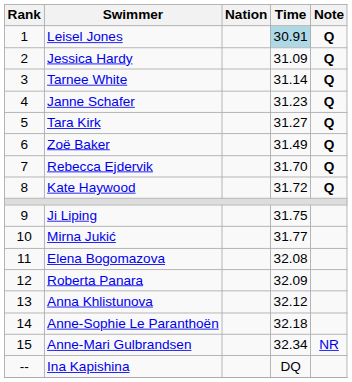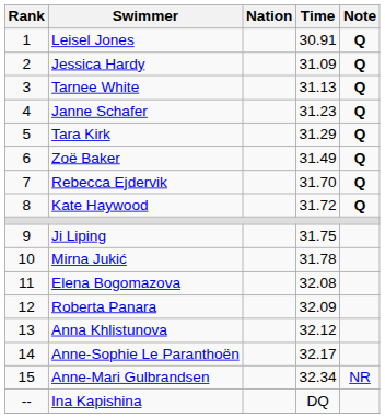 <table class="wikitable" style="text-align:center">
 <tr>
 <th>Rank</th>
 <th>Swimmer</th>
 <th>Nation</th>
 <th>Time</th>
 <th>Note</th>
 </tr>
 <tr>
 <td>1</td>
 <td align=left><a href='#'>Leisel Jones</a></td>
 <td align=left></td>
-<td style="background: lightblue;">30.91</td>
+<td>30.91</td>
 <td><strong>Q</strong></td>
 </tr>
 <tr>
 <td>2</td>
 <td align=left><a href='#'>Jessica Hardy</a></td>
 <td align=left></td>
 <td>31.09</td>
 <td><strong>Q</strong></td>
 </tr>
 <tr>
 <td>3</td>
 <td align=left><a href='#'>Tarnee White</a></td>
 <td align=left></td>
-<td>31.14</td>
+<td>31.13</td>
 <td><strong>Q</strong></td>
 </tr>
 <tr>
 <td>4</td>
 <td align=left><a href='#'>Janne Schafer</a></td>
 <td align=left></td>
 <td>31.23</td>
 <td><strong>Q</strong></td>
 </tr>
 <tr>
 <td>5</td>
 <td align=left><a href='#'>Tara Kirk</a></td>
 <td align=left></td>
-<td>31.27</td>
+<td>31.29</td>
 <td><strong>Q</strong></td>
 </tr>
 <tr>
 <td>6</td>
 <td align=left><a href='#'>Zoë Baker</a></td>
 <td align=left></td>
 <td>31.49</td>
 <td><strong>Q</strong></td>
 </tr>
 <tr>
 <td>7</td>
 <td align=left><a href='#'>Rebecca Ejdervik</a></td>
 <td align=left></td>
 <td>31.70</td>
 <td><strong>Q</strong></td>
 </tr>
 <tr>
 <td>8</td>
 <td align=left><a href='#'>Kate Haywood</a></td>
 <td align=left></td>
 <td>31.72</td>
 <td><strong>Q</strong></td>
 </tr>
 <tr bgcolor=#DDDDDD>
 <td colspan=5></td>
 </tr>
 <tr>
 <td>9</td>
 <td align=left><a href='#'>Ji Liping</a></td>
 <td align=left></td>
 <td>31.75</td>
 <td></td>
 </tr>
 <tr>
 <td>10</td>
 <td align=left><a href='#'>Mirna Jukić</a></td>
 <td align=left></td>
-<td>31.77</td>
+<td>31.78</td>
 <td></td>
 </tr>
 <tr>
 <td>11</td>
 <td align=left><a href='#'>Elena Bogomazova</a></td>
 <td align=left></td>
 <td>32.08</td>
 <td></td>
 </tr>
 <tr>
 <td>12</td>
 <td align=left><a href='#'>Roberta Panara</a></td>
 <td align=left></td>
 <td>32.09</td>
 <td></td>
 </tr>
 <tr>
 <td>13</td>
 <td align=left><a href='#'>Anna Khlistunova</a></td>
 <td align=left></td>
 <td>32.12</td>
 <td></td>
 </tr>
 <tr>
 <td>14</td>
 <td align=left><a href='#'>Anne-Sophie Le Paranthoën</a></td>
 <td align=left></td>
-<td>32.18</td>
+<td>32.17</td>
 <td></td>
 </tr>
 <tr>
 <td>15</td>
 <td align=left><a href='#'>Anne-Mari Gulbrandsen</a></td>
 <td align=left></td>
 <td>32.34</td>
 <td><a href='#'>NR</a></td>
 </tr>
 <tr>
 <td>--</td>
 <td align=left><a href='#'>Ina Kapishina</a></td>
 <td align=left></td>
 <td>DQ</td>
 <td></td>
 </tr>
 <tr>
 </tr>
 </table>
